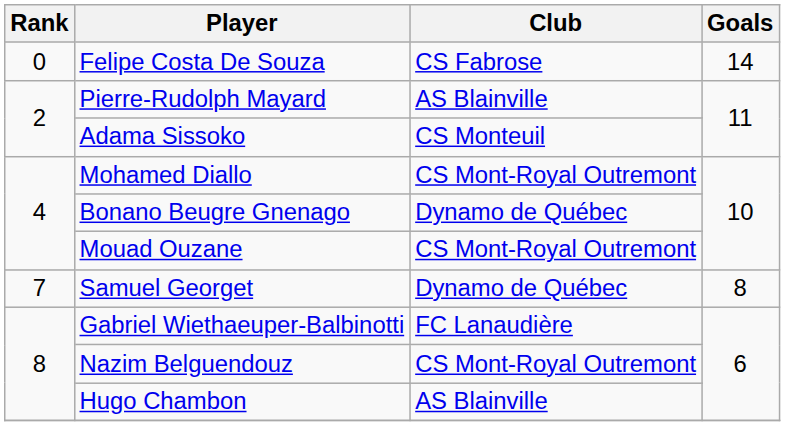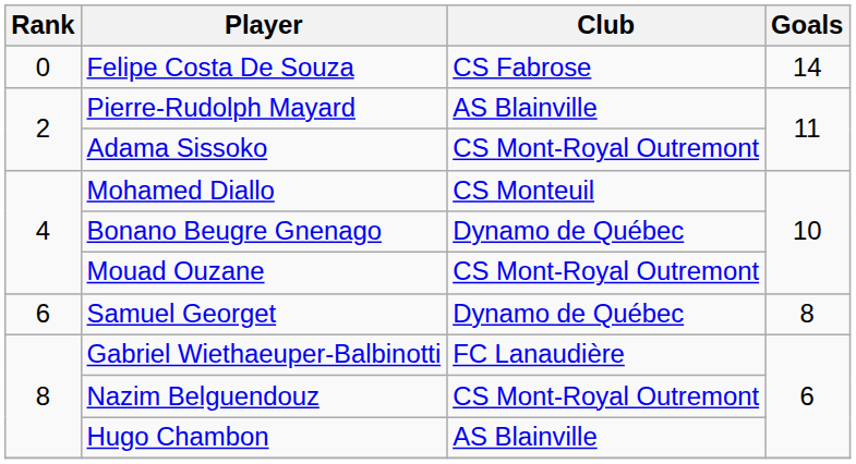 <table class="wikitable">
 <tr>
 <th>Rank</th>
 <th>Player</th>
 <th>Club</th>
 <th>Goals</th>
 </tr>
 <tr>
 <td align=center>0</td>
 <td><a href='#'>Felipe Costa De Souza</a></td>
 <td><a href='#'>CS Fabrose</a></td>
 <td align=center>14</td>
 </tr>
 <tr>
 <td rowspan="2" align=center>2</td>
 <td><a href='#'>Pierre-Rudolph Mayard</a></td>
 <td><a href='#'>AS Blainville</a></td>
 <td rowspan="2" align=center>11</td>
 </tr>
 <tr>
 <td><a href='#'>Adama Sissoko</a></td>
-<td><a href='#'>CS Monteuil</a></td>
+<td><a href='#'>CS Mont-Royal Outremont</a></td>
 </tr>
 <tr>
 <td rowspan="3" align=center>4</td>
 <td><a href='#'>Mohamed Diallo</a></td>
-<td><a href='#'>CS Mont-Royal Outremont</a></td>
+<td><a href='#'>CS Monteuil</a></td>
 <td rowspan="3" align=center>10</td>
 </tr>
 <tr>
 <td><a href='#'>Bonano Beugre Gnenago</a></td>
 <td><a href='#'>Dynamo de Québec</a></td>
 </tr>
 <tr>
 <td><a href='#'>Mouad Ouzane</a></td>
 <td><a href='#'>CS Mont-Royal Outremont</a></td>
 </tr>
 <tr>
-<td align=center>7</td>
+<td align=center>6</td>
 <td><a href='#'>Samuel Georget</a></td>
 <td><a href='#'>Dynamo de Québec</a></td>
 <td align=center>8</td>
 </tr>
 <tr>
 <td rowspan="3" align=center>8</td>
 <td><a href='#'>Gabriel Wiethaeuper-Balbinotti</a></td>
 <td><a href='#'>FC Lanaudière</a></td>
 <td rowspan="3" align=center>6</td>
 </tr>
 <tr>
 <td><a href='#'>Nazim Belguendouz</a></td>
 <td><a href='#'>CS Mont-Royal Outremont</a></td>
 </tr>
 <tr>
 <td><a href='#'>Hugo Chambon</a></td>
 <td><a href='#'>AS Blainville</a></td>
 </tr>
 <tr>
 </tr>
 </table>
